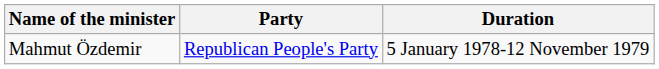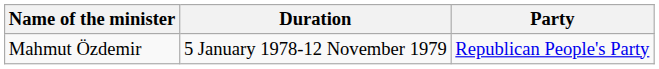 <table class="sortable wikitable">
 <tr>
 <th>Name of the minister</th>
+<th>Duration</th>
 <th>Party</th>
-<th>Duration</th>
 </tr>
 <tr>
 <td>Mahmut Özdemir</td>
+<td>5 January 1978-12 November 1979</td>
 <td><a href='#'>Republican People's Party</a></td>
-<td>5 January 1978-12 November 1979</td>
 </tr>
 </table>
